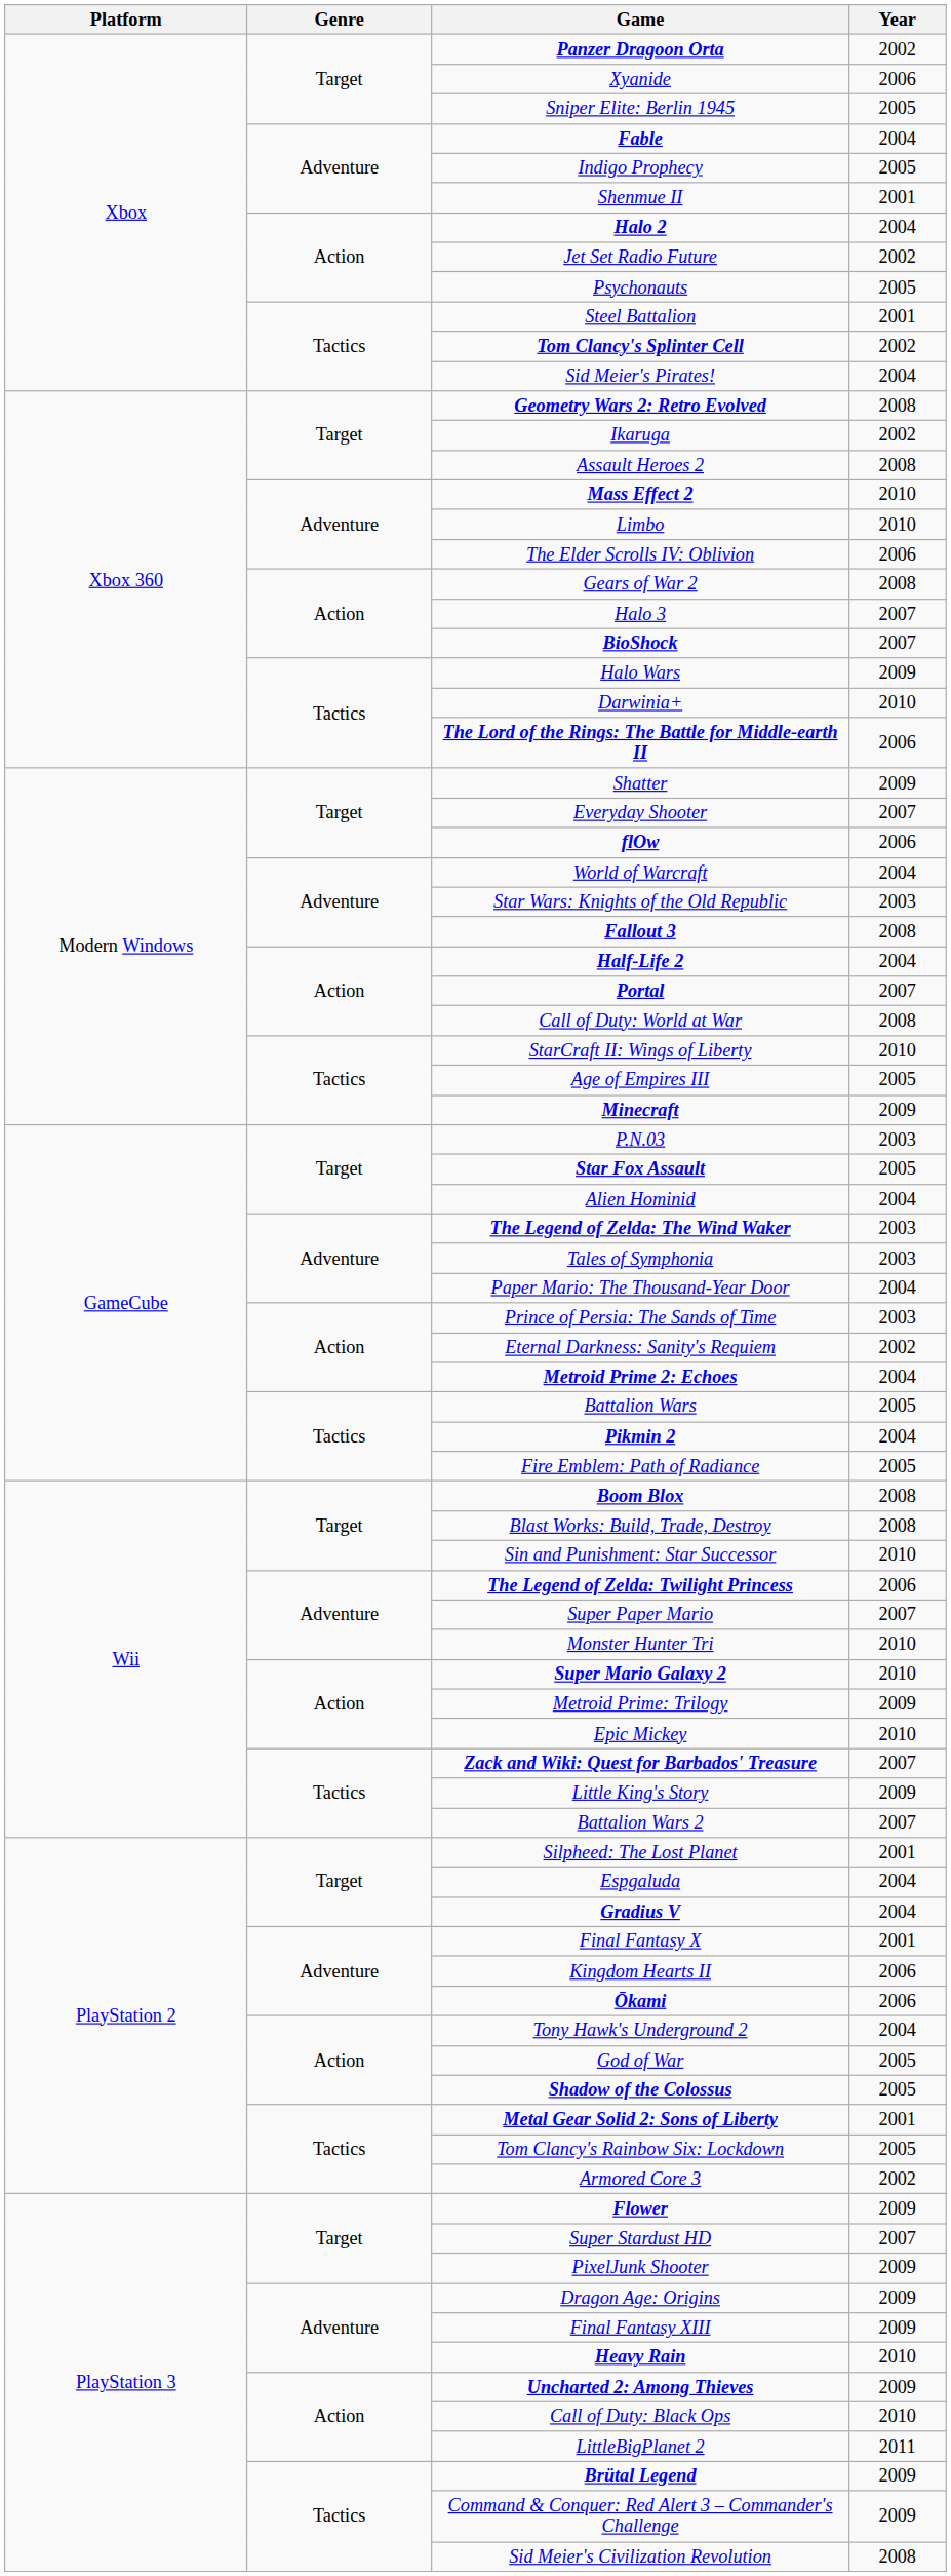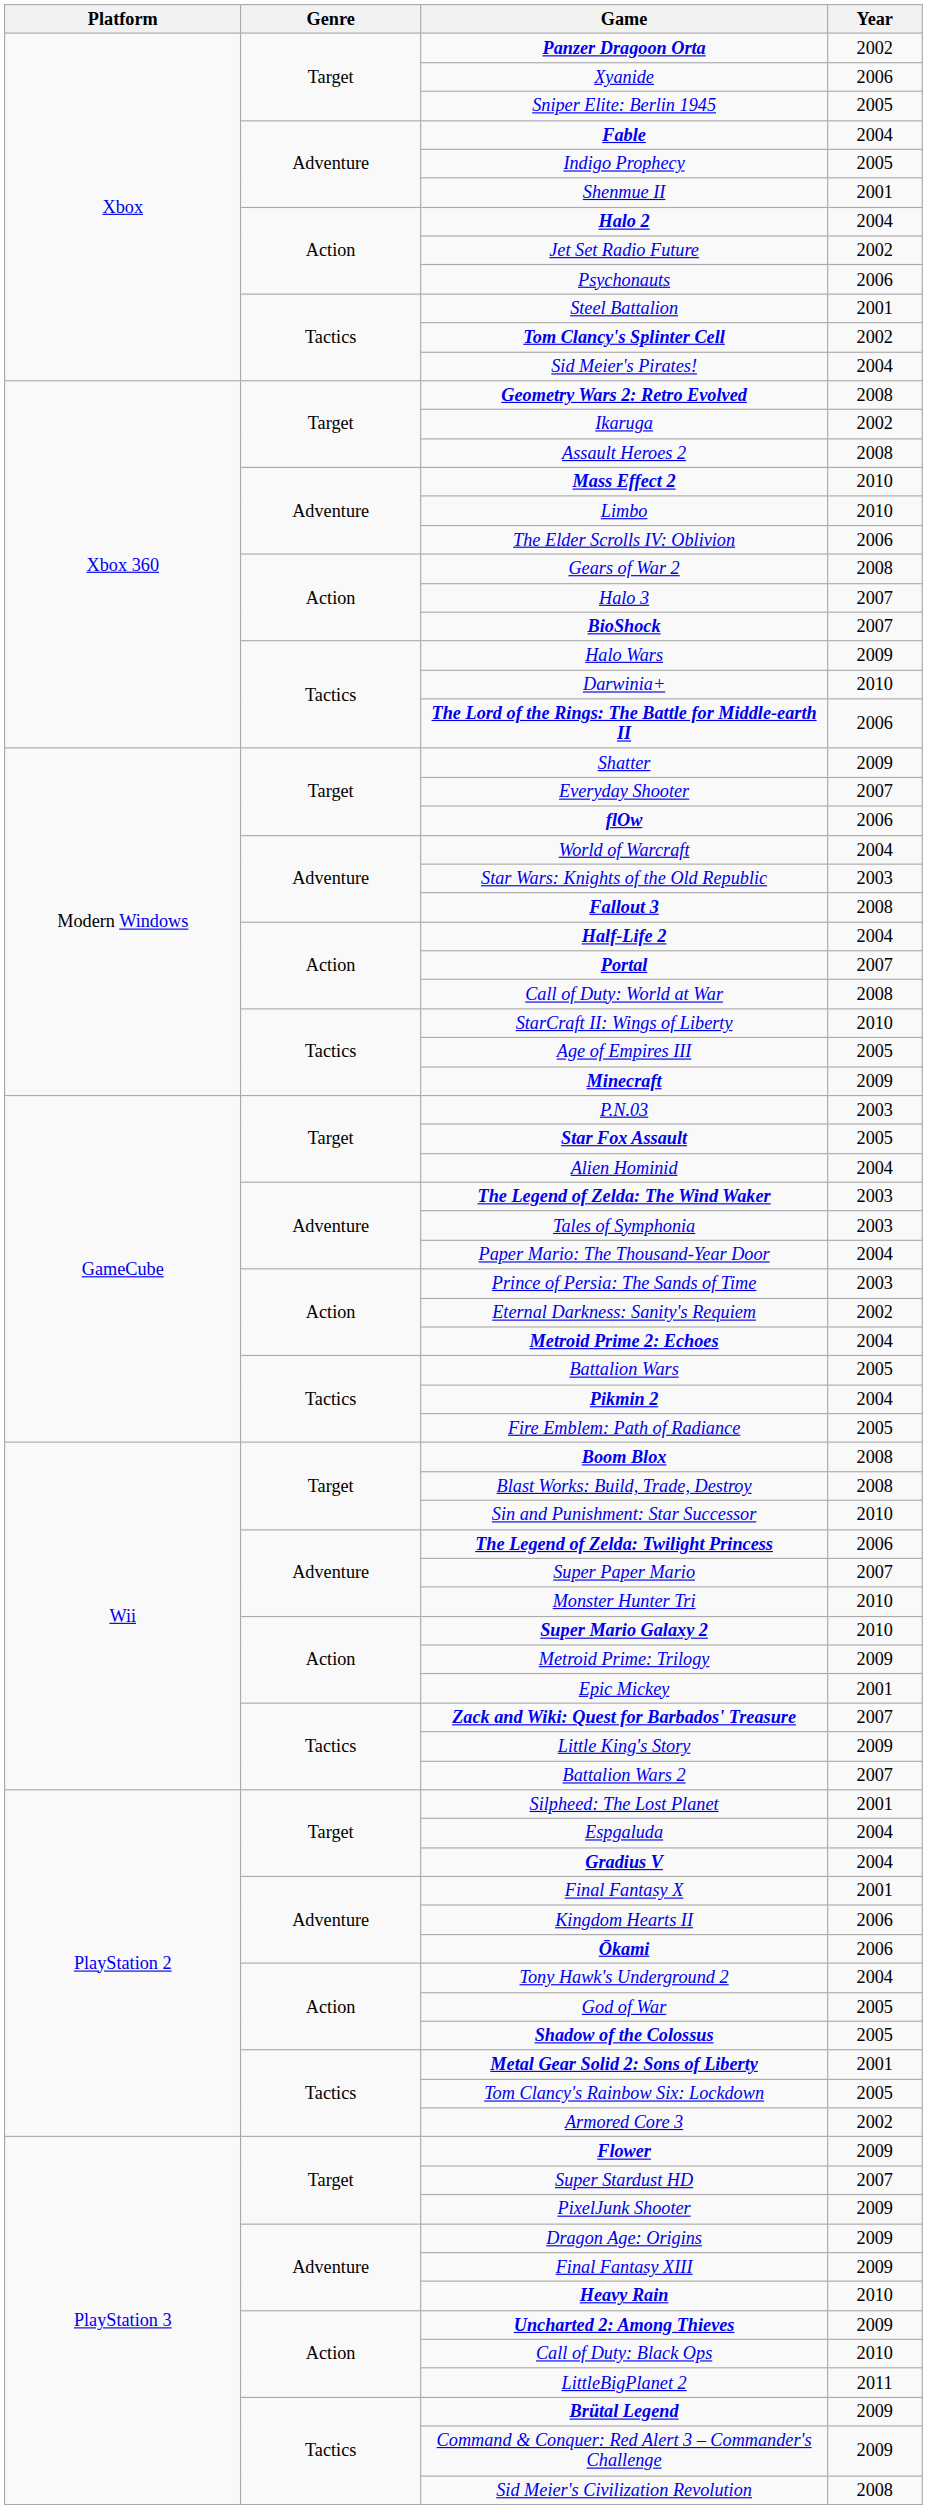 <table class="wikitable" style="text-align: center;">
 <tr>
 <th width = 200>Platform</th>
 <th width = 150>Genre</th>
 <th width = 350>Game</th>
 <th width = 75>Year</th>
 </tr>
 <tr>
 <td rowspan="12"><a href='#'>Xbox</a></td>
 <td rowspan="3">Target</td>
 <td><strong><em><a href='#'>Panzer Dragoon Orta</a></em></strong></td>
 <td>2002</td>
 </tr>
 <tr>
 <td><em><a href='#'>Xyanide</a></em></td>
 <td>2006</td>
 </tr>
 <tr>
 <td><em><a href='#'>Sniper Elite: Berlin 1945</a></em></td>
 <td>2005</td>
 </tr>
 <tr>
 <td rowspan="3">Adventure</td>
 <td><strong><em><a href='#'>Fable</a></em></strong></td>
 <td>2004</td>
 </tr>
 <tr>
 <td><em><a href='#'>Indigo Prophecy</a></em></td>
 <td>2005</td>
 </tr>
 <tr>
 <td><em><a href='#'>Shenmue II</a></em></td>
 <td>2001</td>
 </tr>
 <tr>
 <td rowspan="3">Action</td>
 <td><strong><em><a href='#'>Halo 2</a></em></strong></td>
 <td>2004</td>
 </tr>
 <tr>
 <td><em><a href='#'>Jet Set Radio Future</a></em></td>
 <td>2002</td>
 </tr>
 <tr>
 <td><em><a href='#'>Psychonauts</a></em></td>
-<td>2005</td>
+<td>2006</td>
 </tr>
 <tr>
 <td rowspan="3">Tactics</td>
 <td><em><a href='#'>Steel Battalion</a></em></td>
 <td>2001</td>
 </tr>
 <tr>
 <td><strong><em><a href='#'>Tom Clancy's Splinter Cell</a></em></strong></td>
 <td>2002</td>
 </tr>
 <tr>
 <td><em><a href='#'>Sid Meier's Pirates!</a></em></td>
 <td>2004</td>
 </tr>
 <tr>
 <td rowspan="12"><a href='#'>Xbox 360</a></td>
 <td rowspan="3">Target</td>
 <td><strong><em><a href='#'>Geometry Wars 2: Retro Evolved</a></em></strong></td>
 <td>2008</td>
 </tr>
 <tr>
 <td><em><a href='#'>Ikaruga</a></em></td>
 <td>2002</td>
 </tr>
 <tr>
 <td><em><a href='#'>Assault Heroes 2</a></em></td>
 <td>2008</td>
 </tr>
 <tr>
 <td rowspan="3">Adventure</td>
 <td><strong><em><a href='#'>Mass Effect 2</a></em></strong></td>
 <td>2010</td>
 </tr>
 <tr>
 <td><em><a href='#'>Limbo</a></em></td>
 <td>2010</td>
 </tr>
 <tr>
 <td><em><a href='#'>The Elder Scrolls IV: Oblivion</a></em></td>
 <td>2006</td>
 </tr>
 <tr>
 <td rowspan="3">Action</td>
 <td><em><a href='#'>Gears of War 2</a></em></td>
 <td>2008</td>
 </tr>
 <tr>
 <td><em><a href='#'>Halo 3</a></em></td>
 <td>2007</td>
 </tr>
 <tr>
 <td><strong><em><a href='#'>BioShock</a></em></strong></td>
 <td>2007</td>
 </tr>
 <tr>
 <td rowspan="3">Tactics</td>
 <td><em><a href='#'>Halo Wars</a></em></td>
 <td>2009</td>
 </tr>
 <tr>
 <td><em><a href='#'>Darwinia+</a></em></td>
 <td>2010</td>
 </tr>
 <tr>
 <td><strong><em><a href='#'>The Lord of the Rings: The Battle for Middle-earth II</a></em></strong></td>
 <td>2006</td>
 </tr>
 <tr>
 <td rowspan="12">Modern <a href='#'>Windows</a></td>
 <td rowspan="3">Target</td>
 <td><em><a href='#'>Shatter</a></em></td>
 <td>2009</td>
 </tr>
 <tr>
 <td><em><a href='#'>Everyday Shooter</a></em></td>
 <td>2007</td>
 </tr>
 <tr>
 <td><strong><em><a href='#'>flOw</a></em></strong></td>
 <td>2006</td>
 </tr>
 <tr>
 <td rowspan="3">Adventure</td>
 <td><em><a href='#'>World of Warcraft</a></em></td>
 <td>2004</td>
 </tr>
 <tr>
 <td><em><a href='#'>Star Wars: Knights of the Old Republic</a></em></td>
 <td>2003</td>
 </tr>
 <tr>
 <td><strong><em><a href='#'>Fallout 3</a></em></strong></td>
 <td>2008</td>
 </tr>
 <tr>
 <td rowspan="3">Action</td>
 <td><strong><em><a href='#'>Half-Life 2</a></em></strong></td>
 <td>2004</td>
 </tr>
 <tr>
 <td><strong><em><a href='#'>Portal</a></em></strong></td>
 <td>2007</td>
 </tr>
 <tr>
 <td><em><a href='#'>Call of Duty: World at War</a></em></td>
 <td>2008</td>
 </tr>
 <tr>
 <td rowspan="3">Tactics</td>
 <td><em><a href='#'>StarCraft II: Wings of Liberty</a></em></td>
 <td>2010</td>
 </tr>
 <tr>
 <td><em><a href='#'>Age of Empires III</a></em></td>
 <td>2005</td>
 </tr>
 <tr>
 <td><strong><em><a href='#'>Minecraft</a></em></strong></td>
 <td>2009</td>
 </tr>
 <tr>
 <td rowspan="12"><a href='#'>GameCube</a></td>
 <td rowspan="3">Target</td>
 <td><em><a href='#'>P.N.03</a></em></td>
 <td>2003</td>
 </tr>
 <tr>
 <td><strong><em><a href='#'>Star Fox Assault</a></em></strong></td>
 <td>2005</td>
 </tr>
 <tr>
 <td><em><a href='#'>Alien Hominid</a></em></td>
 <td>2004</td>
 </tr>
 <tr>
 <td rowspan="3">Adventure</td>
 <td><strong><em><a href='#'>The Legend of Zelda: The Wind Waker</a></em></strong></td>
 <td>2003</td>
 </tr>
 <tr>
 <td><em><a href='#'>Tales of Symphonia</a></em></td>
 <td>2003</td>
 </tr>
 <tr>
 <td><em><a href='#'>Paper Mario: The Thousand-Year Door</a></em></td>
 <td>2004</td>
 </tr>
 <tr>
 <td rowspan="3">Action</td>
 <td><em><a href='#'>Prince of Persia: The Sands of Time</a></em></td>
 <td>2003</td>
 </tr>
 <tr>
 <td><em><a href='#'>Eternal Darkness: Sanity's Requiem</a></em></td>
 <td>2002</td>
 </tr>
 <tr>
 <td><strong><em><a href='#'>Metroid Prime 2: Echoes</a></em></strong></td>
 <td>2004</td>
 </tr>
 <tr>
 <td rowspan="3">Tactics</td>
 <td><em><a href='#'>Battalion Wars</a></em></td>
 <td>2005</td>
 </tr>
 <tr>
 <td><strong><em><a href='#'>Pikmin 2</a></em></strong></td>
 <td>2004</td>
 </tr>
 <tr>
 <td><em><a href='#'>Fire Emblem: Path of Radiance</a></em></td>
 <td>2005</td>
 </tr>
 <tr>
 <td rowspan="12"><a href='#'>Wii</a></td>
 <td rowspan="3">Target</td>
 <td><strong><em><a href='#'>Boom Blox</a></em></strong></td>
 <td>2008</td>
 </tr>
 <tr>
 <td><em><a href='#'>Blast Works: Build, Trade, Destroy</a></em></td>
 <td>2008</td>
 </tr>
 <tr>
 <td><em><a href='#'>Sin and Punishment: Star Successor</a></em></td>
 <td>2010</td>
 </tr>
 <tr>
 <td rowspan="3">Adventure</td>
 <td><strong><em><a href='#'>The Legend of Zelda: Twilight Princess</a></em></strong></td>
 <td>2006</td>
 </tr>
 <tr>
 <td><em><a href='#'>Super Paper Mario</a></em></td>
 <td>2007</td>
 </tr>
 <tr>
 <td><em><a href='#'>Monster Hunter Tri</a></em></td>
 <td>2010</td>
 </tr>
 <tr>
 <td rowspan="3">Action</td>
 <td><strong><em><a href='#'>Super Mario Galaxy 2</a></em></strong></td>
 <td>2010</td>
 </tr>
 <tr>
 <td><em><a href='#'>Metroid Prime: Trilogy</a></em></td>
 <td>2009</td>
 </tr>
 <tr>
 <td><em><a href='#'>Epic Mickey</a></em></td>
-<td>2010</td>
+<td>2001</td>
 </tr>
 <tr>
 <td rowspan="3">Tactics</td>
 <td><strong><em><a href='#'>Zack and Wiki: Quest for Barbados' Treasure</a></em></strong></td>
 <td>2007</td>
 </tr>
 <tr>
 <td><em><a href='#'>Little King's Story</a></em></td>
 <td>2009</td>
 </tr>
 <tr>
 <td><em><a href='#'>Battalion Wars 2</a></em></td>
 <td>2007</td>
 </tr>
 <tr>
 <td rowspan="12"><a href='#'>PlayStation 2</a></td>
 <td rowspan="3">Target</td>
 <td><em><a href='#'>Silpheed: The Lost Planet</a></em></td>
 <td>2001</td>
 </tr>
 <tr>
 <td><em><a href='#'>Espgaluda</a></em></td>
 <td>2004</td>
 </tr>
 <tr>
 <td><strong><em><a href='#'>Gradius V</a></em></strong></td>
 <td>2004</td>
 </tr>
 <tr>
 <td rowspan="3">Adventure</td>
 <td><em><a href='#'>Final Fantasy X</a></em></td>
 <td>2001</td>
 </tr>
 <tr>
 <td><em><a href='#'>Kingdom Hearts II</a></em></td>
 <td>2006</td>
 </tr>
 <tr>
 <td><strong><em><a href='#'>Ōkami</a></em></strong></td>
 <td>2006</td>
 </tr>
 <tr>
 <td rowspan="3">Action</td>
 <td><em><a href='#'>Tony Hawk's Underground 2</a></em></td>
 <td>2004</td>
 </tr>
 <tr>
 <td><em><a href='#'>God of War</a></em></td>
 <td>2005</td>
 </tr>
 <tr>
 <td><strong><em><a href='#'>Shadow of the Colossus</a></em></strong></td>
 <td>2005</td>
 </tr>
 <tr>
 <td rowspan="3">Tactics</td>
 <td><strong><em><a href='#'>Metal Gear Solid 2: Sons of Liberty</a></em></strong></td>
 <td>2001</td>
 </tr>
 <tr>
 <td><em><a href='#'>Tom Clancy's Rainbow Six: Lockdown</a></em></td>
 <td>2005</td>
 </tr>
 <tr>
 <td><em><a href='#'>Armored Core 3</a></em></td>
 <td>2002</td>
 </tr>
 <tr>
 <td rowspan="12"><a href='#'>PlayStation 3</a></td>
 <td rowspan="3">Target</td>
 <td><strong><em><a href='#'>Flower</a></em></strong></td>
 <td>2009</td>
 </tr>
 <tr>
 <td><em><a href='#'>Super Stardust HD</a></em></td>
 <td>2007</td>
 </tr>
 <tr>
 <td><em><a href='#'>PixelJunk Shooter</a></em></td>
 <td>2009</td>
 </tr>
 <tr>
 <td rowspan="3">Adventure</td>
 <td><em><a href='#'>Dragon Age: Origins</a></em></td>
 <td>2009</td>
 </tr>
 <tr>
 <td><em><a href='#'>Final Fantasy XIII</a></em></td>
 <td>2009</td>
 </tr>
 <tr>
 <td><strong><em><a href='#'>Heavy Rain</a></em></strong></td>
 <td>2010</td>
 </tr>
 <tr>
 <td rowspan="3">Action</td>
 <td><strong><em><a href='#'>Uncharted 2: Among Thieves</a></em></strong></td>
 <td>2009</td>
 </tr>
 <tr>
 <td><em><a href='#'>Call of Duty: Black Ops</a></em></td>
 <td>2010</td>
 </tr>
 <tr>
 <td><em><a href='#'>LittleBigPlanet 2</a></em></td>
 <td>2011</td>
 </tr>
 <tr>
 <td rowspan="3">Tactics</td>
 <td><strong><em><a href='#'>Brütal Legend</a></em></strong></td>
 <td>2009</td>
 </tr>
 <tr>
 <td><em><a href='#'>Command & Conquer: Red Alert 3 – Commander's Challenge</a></em></td>
 <td>2009</td>
 </tr>
 <tr>
 <td><em><a href='#'>Sid Meier's Civilization Revolution</a></em></td>
 <td>2008</td>
 </tr>
 </table>
